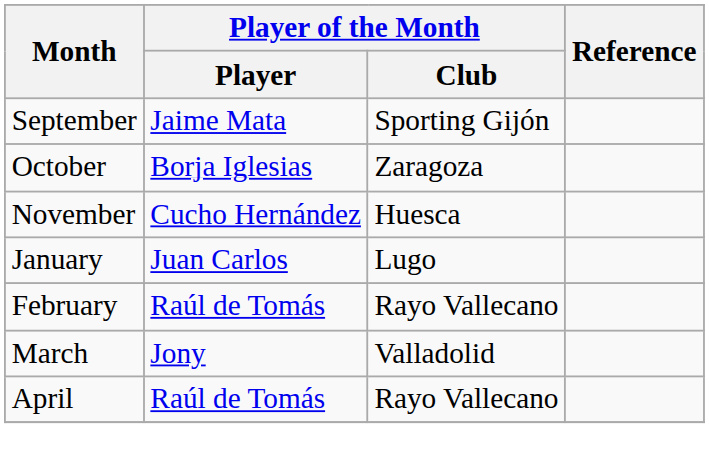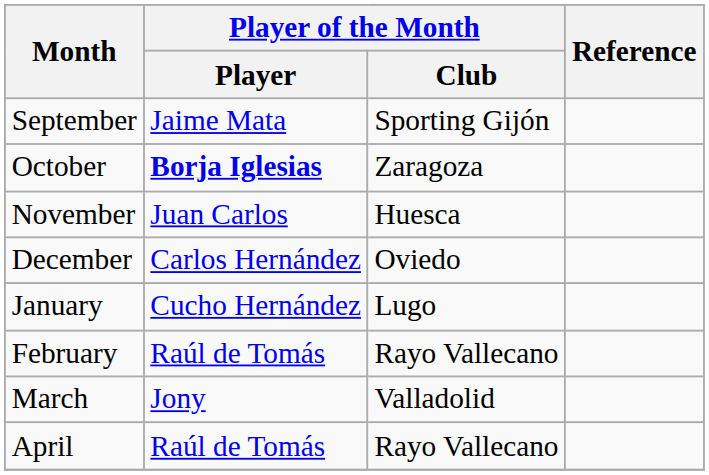 <table class="wikitable">
 <tr>
 <th rowspan="2">Month</th>
 <th colspan="2"><a href='#'>Player of the Month</a></th>
 <th rowspan="2">Reference</th>
 </tr>
 <tr>
 <th>Player</th>
 <th>Club</th>
 </tr>
 <tr>
 <td>September</td>
 <td> <a href='#'>Jaime Mata</a></td>
 <td>Sporting Gijón</td>
 <td align=center></td>
 </tr>
 <tr>
 <td>October</td>
-<td> <a href='#'>Borja Iglesias</a></td>
+<td><strong> <a href='#'>Borja Iglesias</a></strong></td>
 <td>Zaragoza</td>
 <td align=center></td>
 </tr>
 <tr>
 <td>November</td>
-<td> <a href='#'>Cucho Hernández</a></td>
+<td> <a href='#'>Juan Carlos</a></td>
 <td>Huesca</td>
 <td align=center></td>
 </tr>
 <tr>
+<td>December</td>
+<td> <a href='#'>Carlos Hernández</a></td>
+<td>Oviedo</td>
+<td align=center></td>
+</tr>
+<tr>
 <td>January</td>
-<td> <a href='#'>Juan Carlos</a></td>
+<td> <a href='#'>Cucho Hernández</a></td>
 <td>Lugo</td>
 <td align=center></td>
 </tr>
 <tr>
 <td>February</td>
 <td> <a href='#'>Raúl de Tomás</a></td>
 <td>Rayo Vallecano</td>
 <td align=center></td>
 </tr>
 <tr>
 <td>March</td>
 <td> <a href='#'>Jony</a></td>
 <td>Valladolid</td>
 <td align=center></td>
 </tr>
 <tr>
 <td>April</td>
 <td> <a href='#'>Raúl de Tomás</a></td>
 <td>Rayo Vallecano</td>
 <td align=center></td>
 </tr>
 <tr>
 </tr>
 </table>
